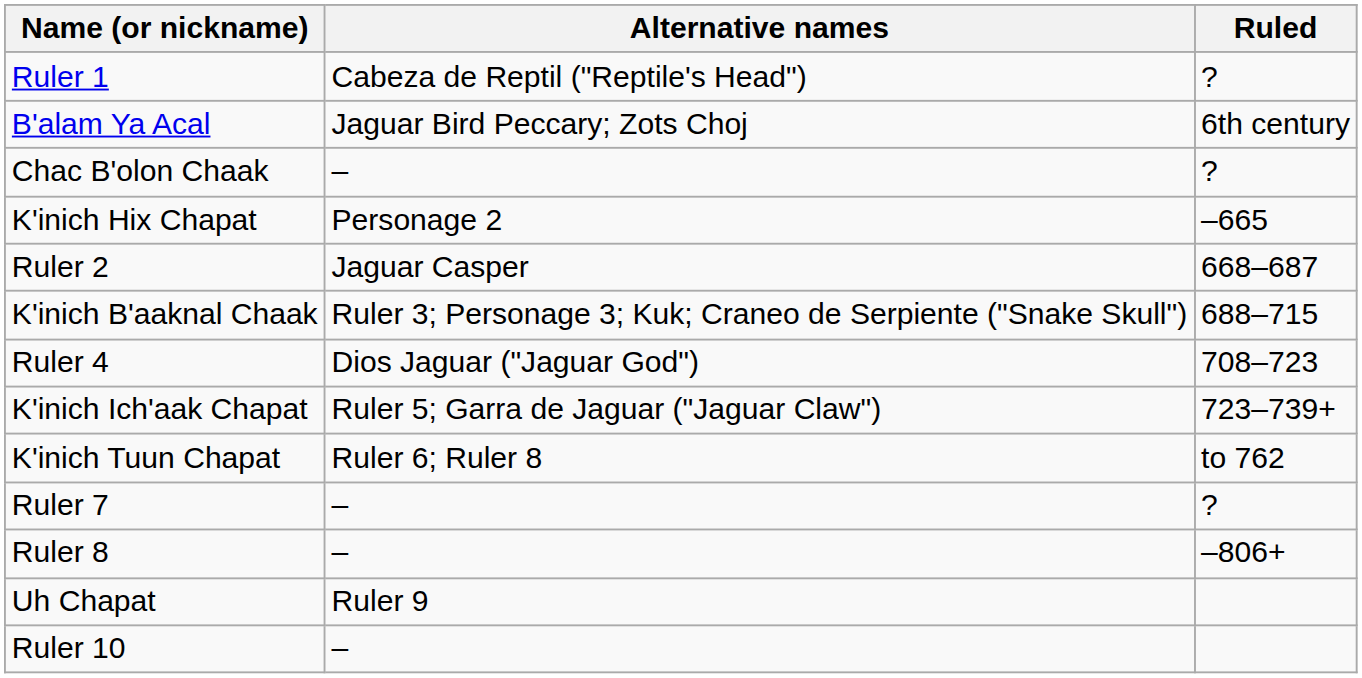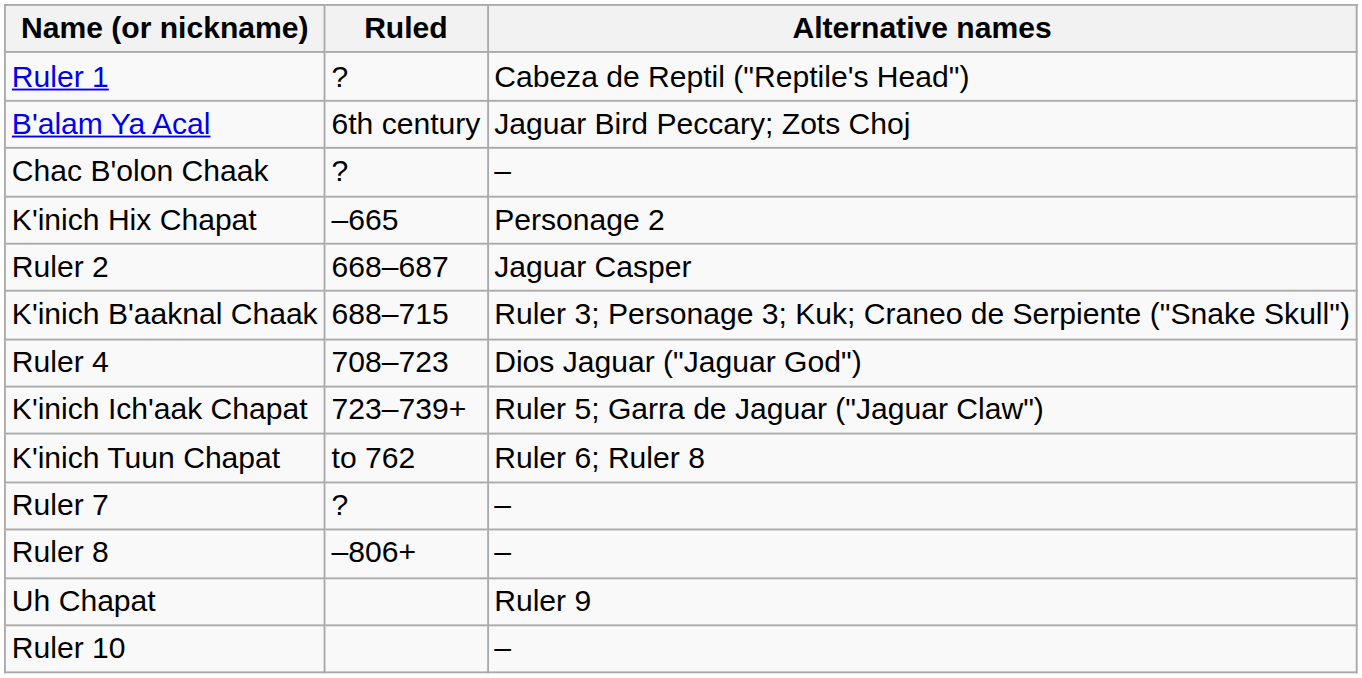 <table class="wikitable">
 <tr>
 <th>Name (or nickname)</th>
+<th>Ruled</th>
 <th>Alternative names</th>
-<th>Ruled</th>
 </tr>
 <tr>
 <td><a href='#'>Ruler 1</a></td>
+<td>?</td>
 <td>Cabeza de Reptil ("Reptile's Head")</td>
-<td>?</td>
 </tr>
 <tr>
 <td><a href='#'>B'alam Ya Acal</a></td>
+<td>6th century</td>
 <td>Jaguar Bird Peccary; Zots Choj</td>
-<td>6th century</td>
 </tr>
 <tr>
 <td>Chac B'olon Chaak</td>
+<td>?</td>
 <td>–</td>
-<td>?</td>
 </tr>
 <tr>
 <td>K'inich Hix Chapat</td>
+<td>–665</td>
 <td>Personage 2</td>
-<td>–665</td>
 </tr>
 <tr>
 <td>Ruler 2</td>
+<td>668–687</td>
 <td>Jaguar Casper</td>
-<td>668–687</td>
 </tr>
 <tr>
 <td>K'inich B'aaknal Chaak</td>
+<td>688–715</td>
 <td>Ruler 3; Personage 3; Kuk; Craneo de Serpiente ("Snake Skull")</td>
-<td>688–715</td>
 </tr>
 <tr>
 <td>Ruler 4</td>
+<td>708–723</td>
 <td>Dios Jaguar ("Jaguar God")</td>
-<td>708–723</td>
 </tr>
 <tr>
 <td>K'inich Ich'aak Chapat</td>
+<td>723–739+</td>
 <td>Ruler 5; Garra de Jaguar ("Jaguar Claw")</td>
-<td>723–739+</td>
 </tr>
 <tr>
 <td>K'inich Tuun Chapat</td>
+<td>to 762</td>
 <td>Ruler 6; Ruler 8</td>
-<td>to 762</td>
 </tr>
 <tr>
 <td>Ruler 7</td>
+<td>?</td>
 <td>–</td>
-<td>?</td>
 </tr>
 <tr>
 <td>Ruler 8</td>
+<td>–806+</td>
 <td>–</td>
-<td>–806+</td>
 </tr>
 <tr>
 <td>Uh Chapat</td>
+<td></td>
 <td>Ruler 9</td>
-<td></td>
 </tr>
 <tr>
 <td>Ruler 10</td>
+<td></td>
 <td>–</td>
-<td></td>
 </tr>
 </table>
